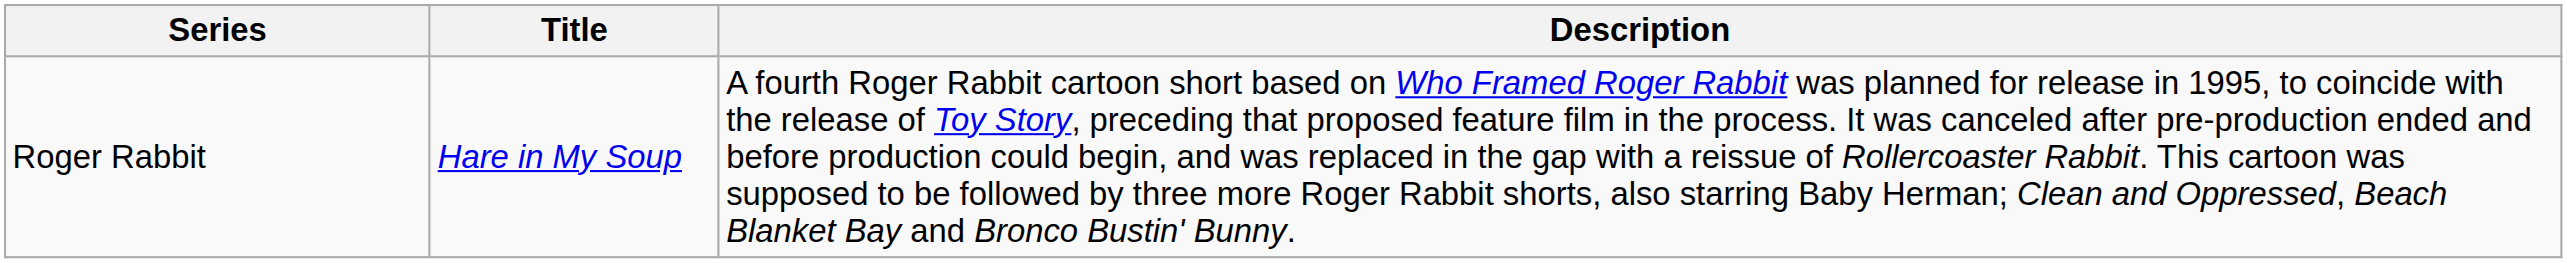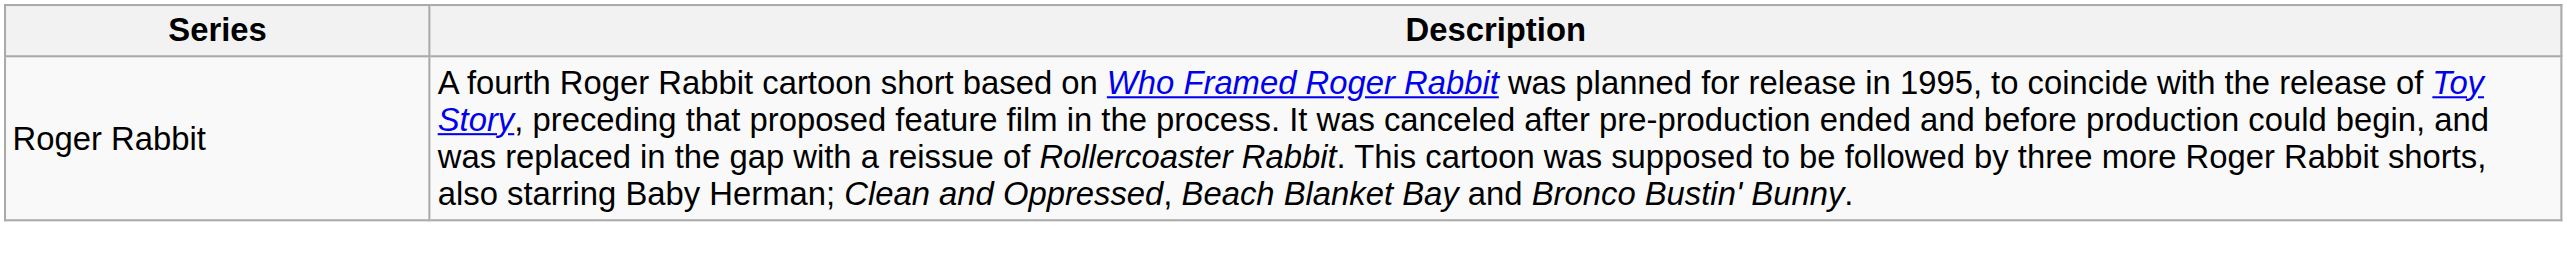 <table class="wikitable">
 <tr>
 <th style="width:150pt;">Series</th>
-<th style="width:100pt;">Title</th>
 <th>Description</th>
 </tr>
 <tr>
 <td>Roger Rabbit</td>
-<td><em><a href='#'>Hare in My Soup</a></em></td>
 <td>A fourth Roger Rabbit cartoon short based on <em><a href='#'>Who Framed Roger Rabbit</a></em> was planned for release in 1995, to coincide with the release of <em><a href='#'>Toy Story</a></em>, preceding that proposed feature film in the process. It was canceled after pre-production ended and before production could begin, and was replaced in the gap with a reissue of <em>Rollercoaster Rabbit</em>. This cartoon was supposed to be followed by three more Roger Rabbit shorts, also starring Baby Herman; <em>Clean and Oppressed</em>, <em>Beach Blanket Bay</em> and <em>Bronco Bustin' Bunny</em>.</td>
 </tr>
 </table>
